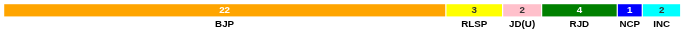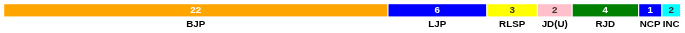 <table style="width:88%; text-align:center;">
 <tr style="color:white;">
 <td style="background:orange; width:59%;"><strong>22</strong></td>
+<td style="background:blue; width:15%;"><strong>6</strong></td>
 <td style="background:yellow; color:#333; width:7.5%;"><strong>3</strong></td>
 <td style="background:pink; color:#333; width:5%;"><strong>2</strong></td>
 <td style="background:green; width:10%;"><strong>4</strong></td>
 <td style="background:blue; width:2.5%;"><strong>1</strong></td>
 <td style="background:aqua;color:#333; width:5%;"><strong>2</strong></td>
 </tr>
 <tr>
 <td><span><strong>BJP</strong></span></td>
+<td><span><strong>LJP</strong></span></td>
 <td><span><strong>RLSP</strong></span></td>
 <td><span><strong>JD(U)</strong></span></td>
 <td><span><strong>RJD</strong></span></td>
 <td><span><strong>NCP</strong></span></td>
 <td><span><strong>INC</strong></span></td>
 </tr>
 </table>
